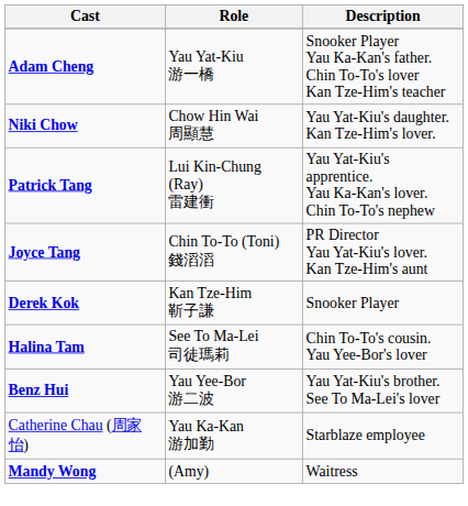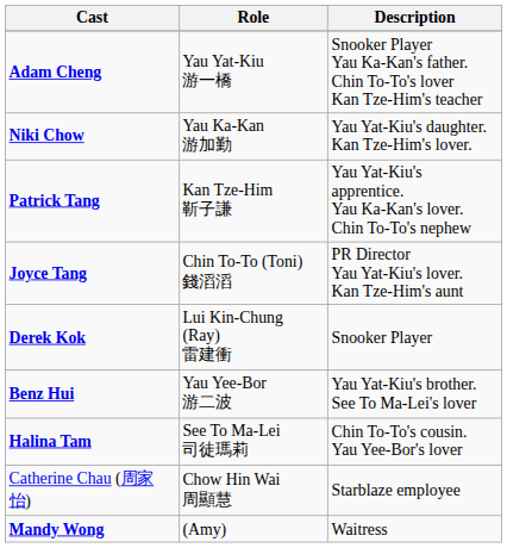 <table class="wikitable" width="55%">
 <tr>
 <th>Cast</th>
 <th>Role</th>
 <th>Description</th>
 </tr>
 <tr>
 </tr>
 <tr>
 <td><strong><a href='#'>Adam Cheng</a></strong></td>
 <td>Yau Yat-Kiu <br> 游一橋</td>
 <td>Snooker Player <br> Yau Ka-Kan's father. <br> Chin To-To's lover <br> Kan Tze-Him's teacher</td>
 </tr>
 <tr>
 <td><strong><a href='#'>Niki Chow</a></strong></td>
-<td>Chow Hin Wai<br>	周顯慧</td>
+<td>Yau Ka-Kan <br> 游加勤</td>
 <td>Yau Yat-Kiu's daughter. <br> Kan Tze-Him's lover.</td>
 </tr>
 <tr>
 <td><strong><a href='#'>Patrick Tang</a></strong></td>
-<td>Lui Kin-Chung (Ray) <br> 雷建衝</td>
+<td>Kan Tze-Him <br> 靳子謙</td>
 <td>Yau Yat-Kiu's apprentice. <br> Yau Ka-Kan's lover. <br> Chin To-To's nephew</td>
 </tr>
 <tr>
 <td><strong><a href='#'>Joyce Tang</a></strong></td>
 <td>Chin To-To (Toni) <br> 錢滔滔</td>
 <td>PR Director <br> Yau Yat-Kiu's lover. <br> Kan Tze-Him's aunt</td>
 </tr>
 <tr>
 <td><strong><a href='#'>Derek Kok</a></strong></td>
-<td>Kan Tze-Him <br> 靳子謙</td>
+<td>Lui Kin-Chung (Ray) <br> 雷建衝</td>
 <td>Snooker Player <br></td>
+</tr>
+<tr>
+<td><strong><a href='#'>Benz Hui</a></strong></td>
+<td>Yau Yee-Bor <br> 游二波</td>
+<td>Yau Yat-Kiu's brother. <br> See To Ma-Lei's lover</td>
 </tr>
 <tr>
 <td><strong><a href='#'>Halina Tam</a></strong></td>
 <td>See To Ma-Lei <br> 司徒瑪莉</td>
 <td>Chin To-To's cousin. <br> Yau Yee-Bor's lover</td>
 </tr>
 <tr>
-<td><strong><a href='#'>Benz Hui</a></strong></td>
-<td>Yau Yee-Bor <br> 游二波</td>
-<td>Yau Yat-Kiu's brother. <br> See To Ma-Lei's lover</td>
-</tr>
-<tr>
 <td><a href='#'>Catherine Chau</a> (<a href='#'>周家怡</a>)</td>
-<td>Yau Ka-Kan <br> 游加勤</td>
+<td>Chow Hin Wai<br>	周顯慧</td>
 <td>Starblaze employee</td>
 </tr>
 <tr>
 <td><strong><a href='#'>Mandy Wong</a></strong></td>
 <td>(Amy)</td>
 <td>Waitress</td>
 </tr>
 </table>
